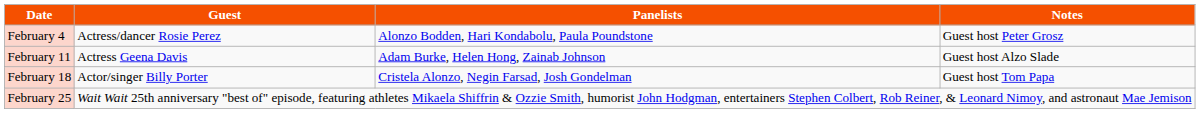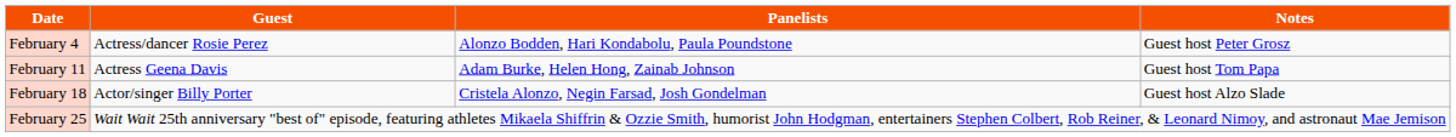 <table class="wikitable">
 <tr>
 <th style="background:#f55000;color:#FFFFFF;">Date</th>
 <th style="background:#f55000;color:#FFFFFF;">Guest</th>
 <th style="background:#f55000;color:#FFFFFF;">Panelists</th>
 <th style="background:#f55000;color:#FFFFFF;">Notes</th>
 </tr>
 <tr>
 <td style="background:#FDD6CC;color:#000000;">February 4</td>
 <td>Actress/dancer <a href='#'>Rosie Perez</a></td>
 <td><a href='#'>Alonzo Bodden</a>, <a href='#'>Hari Kondabolu</a>, <a href='#'>Paula Poundstone</a></td>
 <td>Guest host <a href='#'>Peter Grosz</a></td>
 </tr>
 <tr>
 <td style="background:#FDD6CC;color:#000000;">February 11</td>
 <td>Actress <a href='#'>Geena Davis</a></td>
 <td><a href='#'>Adam Burke</a>, <a href='#'>Helen Hong</a>, <a href='#'>Zainab Johnson</a></td>
-<td>Guest host Alzo Slade</td>
+<td>Guest host <a href='#'>Tom Papa</a></td>
 </tr>
 <tr>
 <td style="background:#FDD6CC;color:#000000;">February 18</td>
 <td>Actor/singer <a href='#'>Billy Porter</a></td>
 <td><a href='#'>Cristela Alonzo</a>, <a href='#'>Negin Farsad</a>, <a href='#'>Josh Gondelman</a></td>
-<td>Guest host <a href='#'>Tom Papa</a></td>
+<td>Guest host Alzo Slade</td>
 </tr>
 <tr>
 <td style="background:#FDD6CC;color:#000000;">February 25</td>
 <td colspan=3><em>Wait Wait</em> 25th anniversary "best of" episode, featuring athletes <a href='#'>Mikaela Shiffrin</a> & <a href='#'>Ozzie Smith</a>, humorist <a href='#'>John Hodgman</a>, entertainers <a href='#'>Stephen Colbert</a>, <a href='#'>Rob Reiner</a>, & <a href='#'>Leonard Nimoy</a>, and astronaut <a href='#'>Mae Jemison</a></td>
 </tr>
 </table>
